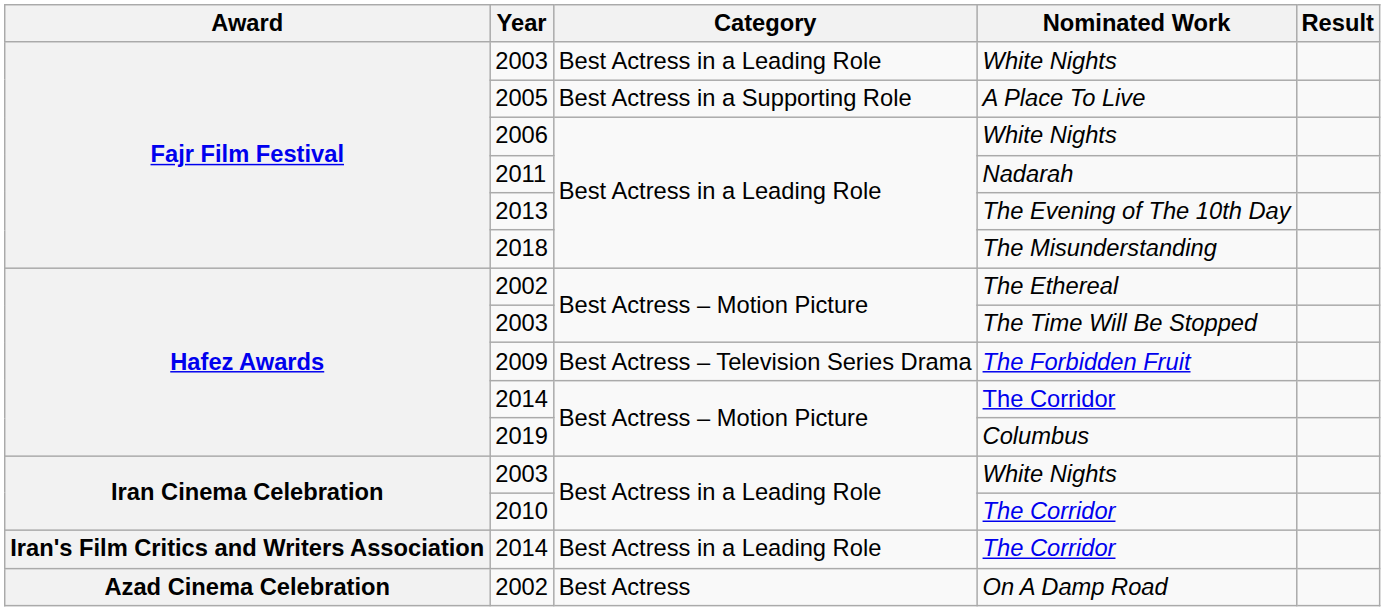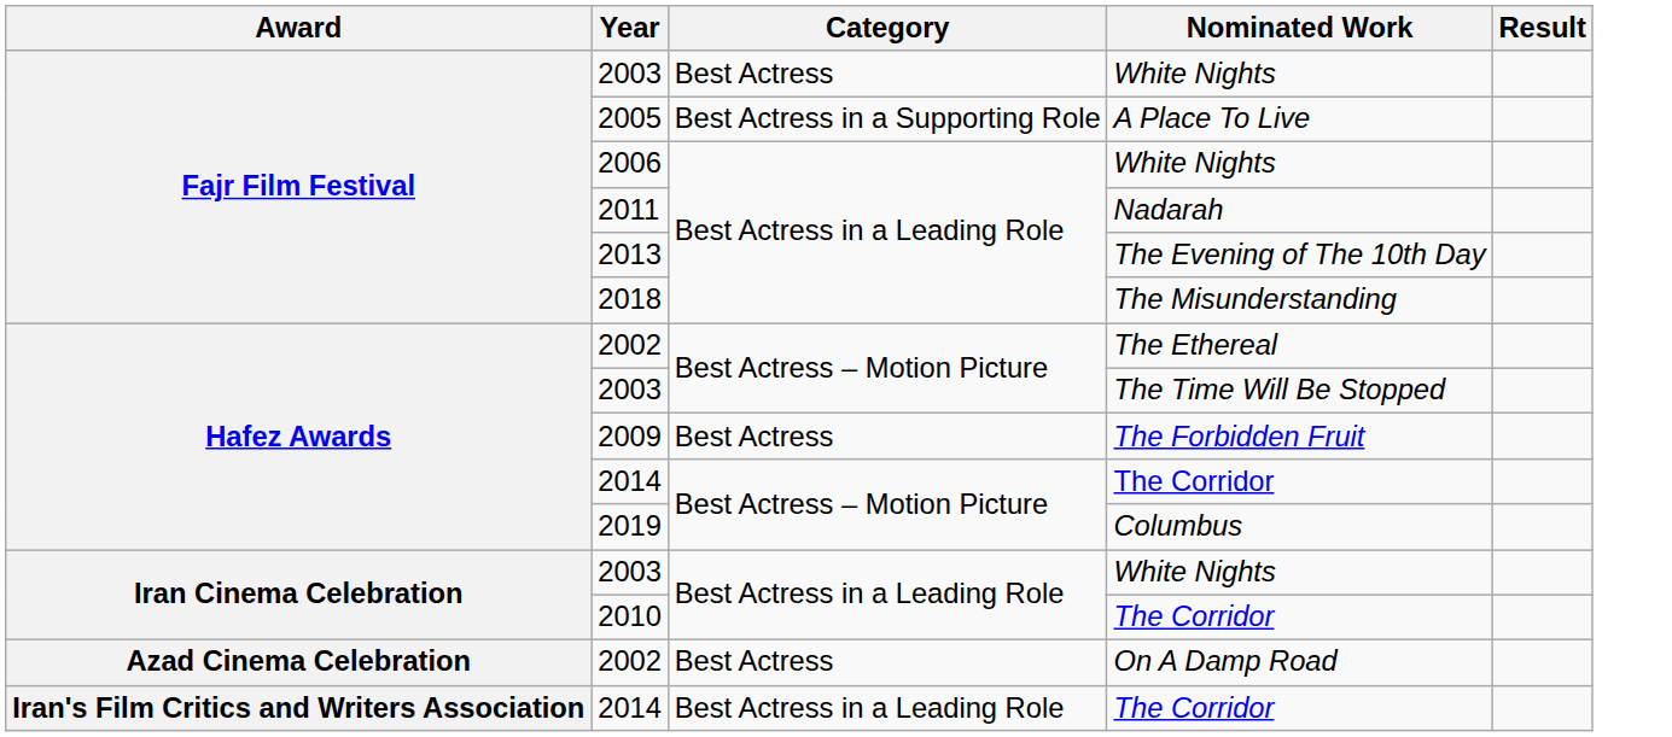 <table class="wikitable sortable plainrowheaders">
 <tr>
 <th scope="col">Award</th>
 <th scope="col">Year</th>
 <th scope="col">Category</th>
 <th scope="col">Nominated Work</th>
 <th scope="col">Result</th>
 </tr>
 <tr>
 <th scope="row" rowspan="6"><a href='#'>Fajr Film Festival</a></th>
 <td>2003</td>
-<td>Best Actress in a Leading Role</td>
+<td>Best Actress</td>
 <td><em>White Nights</em></td>
 <td></td>
 </tr>
 <tr>
 <td>2005</td>
 <td>Best Actress in a Supporting Role</td>
 <td><em>A Place To Live</em></td>
 <td></td>
 </tr>
 <tr>
 <td>2006</td>
 <td rowspan="4">Best Actress in a Leading Role</td>
 <td><em>White Nights</em></td>
 <td></td>
 </tr>
 <tr>
 <td>2011</td>
 <td><em>Nadarah</em></td>
 <td></td>
 </tr>
 <tr>
 <td>2013</td>
 <td><em>The Evening of The 10th Day</em></td>
 <td></td>
 </tr>
 <tr>
 <td>2018</td>
 <td><em>The Misunderstanding</em></td>
 <td></td>
 </tr>
 <tr>
 <th scope="row" rowspan="5"><a href='#'>Hafez Awards</a></th>
 <td>2002</td>
 <td rowspan="2">Best Actress – Motion Picture</td>
 <td><em>The Ethereal</em></td>
 <td></td>
 </tr>
 <tr>
 <td>2003</td>
 <td><em>The Time Will Be Stopped</em></td>
 <td></td>
 </tr>
 <tr>
 <td>2009</td>
-<td>Best Actress – Television Series Drama</td>
+<td>Best Actress</td>
 <td><em><a href='#'>The Forbidden Fruit</a></em></td>
 <td></td>
 </tr>
 <tr>
 <td>2014</td>
 <td rowspan="2">Best Actress – Motion Picture</td>
 <td><a href='#'>The Corridor</a></td>
 <td></td>
 </tr>
 <tr>
 <td>2019</td>
 <td><em>Columbus</em></td>
 <td></td>
 </tr>
 <tr>
 <th scope="row" rowspan="2">Iran Cinema Celebration</th>
 <td>2003</td>
 <td rowspan="2">Best Actress in a Leading Role</td>
 <td><em>White Nights</em></td>
 <td></td>
 </tr>
 <tr>
 <td>2010</td>
 <td><a href='#'><em>The Corridor</em></a></td>
 <td></td>
 </tr>
 <tr>
+<th scope="row">Azad Cinema Celebration</th>
+<td>2002</td>
+<td>Best Actress</td>
+<td><em>On A Damp Road</em></td>
+<td></td>
+</tr>
+<tr>
 <th scope="row">Iran's Film Critics and Writers Association</th>
 <td>2014</td>
 <td>Best Actress in a Leading Role</td>
 <td><a href='#'><em>The Corridor</em></a></td>
 <td></td>
 </tr>
-<tr>
-<th scope="row">Azad Cinema Celebration</th>
-<td>2002</td>
-<td>Best Actress</td>
-<td><em>On A Damp Road</em></td>
-<td></td>
-</tr>
 </table>
